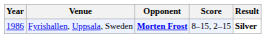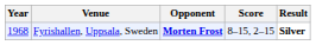 <table class="sortable wikitable" style="font-size: 90%;">
 <tr>
 <th>Year</th>
 <th>Venue</th>
 <th>Opponent</th>
 <th>Score</th>
 <th>Result</th>
 </tr>
 <tr style="background:#ECF2FF">
-<td align="center"><a href='#'>1986</a></td>
+<td align="center"><a href='#'>1968</a></td>
 <td align="left"><a href='#'>Fyrishallen</a>, <a href='#'>Uppsala</a>, Sweden</td>
 <td align="left"><strong> <a href='#'>Morten Frost</a></strong></td>
 <td align="left">8–15, 2–15</td>
 <td style="text-align:left; background:white"> <strong>Silver</strong></td>
 </tr>
 </table>
